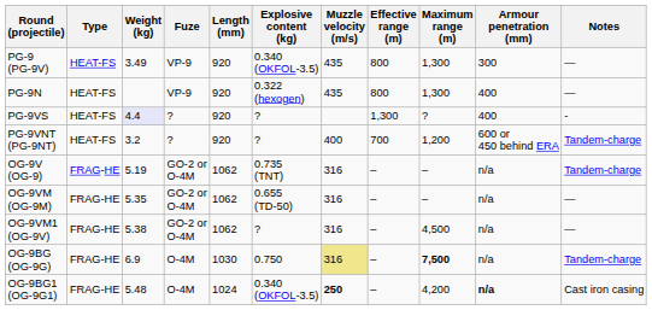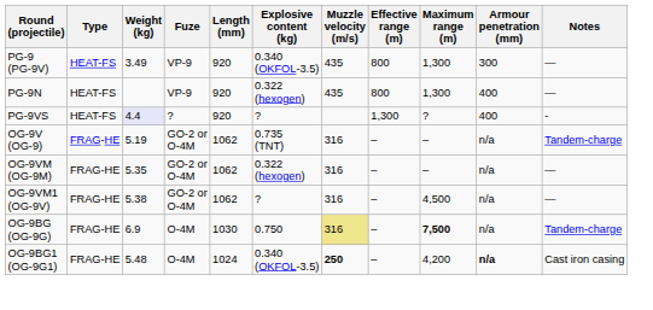 <table class=wikitable style="font-size: 90%;">
 <tr>
 <th>Round<br>(projectile)</th>
 <th>Type</th>
 <th>Weight<br>(kg)</th>
 <th>Fuze</th>
 <th>Length<br>(mm)</th>
 <th>Explosive<br>content<br>(kg)</th>
 <th>Muzzle<br>velocity<br>(m/s)</th>
 <th>Effective<br>range<br>(m)</th>
 <th>Maximum<br>range<br>(m)</th>
 <th>Armour<br>penetration<br>(mm)</th>
 <th>Notes</th>
 </tr>
 <tr>
 <td>PG-9<br>(PG-9V)</td>
 <td><a href='#'>HEAT-FS</a></td>
 <td>3.49</td>
 <td>VP-9</td>
 <td>920</td>
 <td>0.340<br>(<a href='#'>OKFOL</a>-3.5)</td>
 <td>435</td>
 <td>800</td>
 <td>1,300</td>
 <td>300</td>
 <td>—</td>
 </tr>
 <tr>
 <td>PG-9N</td>
 <td>HEAT-FS</td>
 <td></td>
 <td>VP-9</td>
 <td>920</td>
 <td>0.322<br>(<a href='#'>hexogen</a>)</td>
 <td>435</td>
 <td>800</td>
 <td>1,300</td>
 <td>400</td>
 <td>—</td>
 </tr>
 <tr>
 <td>PG-9VS</td>
 <td>HEAT-FS</td>
 <td style="background: lavender;">4.4</td>
 <td>?</td>
 <td>920</td>
 <td>?</td>
 <td></td>
 <td>1,300</td>
 <td>?</td>
 <td>400</td>
 <td>-</td>
 </tr>
 <tr>
-<td>PG-9VNT<br>(PG-9NT)</td>
-<td>HEAT-FS</td>
-<td>3.2</td>
-<td>?</td>
-<td>920</td>
-<td>?</td>
-<td>400</td>
-<td>700</td>
-<td>1,200</td>
-<td>600 or<br>450 behind <a href='#'>ERA</a></td>
-<td><a href='#'>Tandem-charge</a></td>
-</tr>
-<tr>
 <td>OG-9V<br>(OG-9)</td>
 <td><a href='#'>FRAG</a>-<a href='#'>HE</a></td>
 <td>5.19</td>
 <td>GO-2 or<br>O-4M</td>
 <td>1062</td>
 <td>0.735<br>(TNT)</td>
 <td>316</td>
 <td>–</td>
 <td>–</td>
 <td>n/a</td>
 <td><a href='#'>Tandem-charge</a></td>
 </tr>
 <tr>
 <td>OG-9VM<br>(OG-9M)</td>
 <td>FRAG-HE</td>
 <td>5.35</td>
 <td>GO-2 or<br>O-4M</td>
 <td>1062</td>
-<td>0.655<br>(TD-50)</td>
+<td>0.322<br>(<a href='#'>hexogen</a>)</td>
 <td>316</td>
 <td>–</td>
 <td>–</td>
 <td>n/a</td>
 <td>—</td>
 </tr>
 <tr>
 <td>OG-9VM1<br>(OG-9V)</td>
 <td>FRAG-HE</td>
 <td>5.38</td>
 <td>GO-2 or<br>O-4M</td>
 <td>1062</td>
 <td>?</td>
 <td>316</td>
 <td>–</td>
 <td>4,500</td>
 <td>n/a</td>
 <td>—</td>
 </tr>
 <tr>
 <td>OG-9BG<br>(OG-9G)</td>
 <td>FRAG-HE</td>
 <td>6.9</td>
 <td>O-4M</td>
 <td>1030</td>
 <td>0.750</td>
 <td style="background: khaki;">316</td>
 <td>–</td>
 <td><strong>7,500</strong></td>
 <td>n/a</td>
 <td><a href='#'>Tandem-charge</a></td>
 </tr>
 <tr>
 <td>OG-9BG1<br>(OG-9G1)</td>
 <td>FRAG-HE</td>
 <td>5.48</td>
 <td>O-4M</td>
 <td>1024</td>
 <td>0.340<br>(<a href='#'>OKFOL</a>-3.5)</td>
 <td><strong>250</strong></td>
 <td>–</td>
 <td>4,200</td>
 <td><strong>n/a</strong></td>
 <td>Cast iron casing</td>
 </tr>
 </table>
